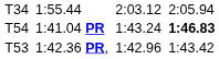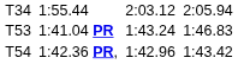 <table>
 <tr>
 <td>T34 <br></td>
 <td></td>
 <td>1:55.44</td>
 <td></td>
 <td>2:03.12</td>
 <td></td>
 <td>2:05.94</td>
 </tr>
 <tr>
-<td>T54 <br></td>
+<td>T53 <br></td>
 <td></td>
 <td>1:41.04 <strong><a href='#'>PR</a></strong></td>
 <td></td>
 <td>1:43.24 </td>
 <td></td>
-<td><strong>1:46.83 </strong></td>
+<td>1:46.83 </td>
 </tr>
 <tr>
-<td>T53 <br></td>
+<td>T54 <br></td>
 <td></td>
 <td>1:42.36 <strong><a href='#'>PR</a></strong>, </td>
 <td></td>
 <td>1:42.96</td>
 <td></td>
 <td>1:43.42</td>
 </tr>
 </table>
